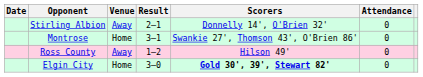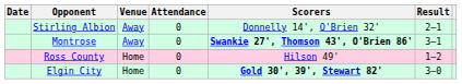 <table class="wikitable sortable" style="text-align:center;">
 <tr>
 <th>Date</th>
 <th>Opponent</th>
 <th>Venue</th>
+<th>Attendance</th>
+<th class=unsortable>Scorers</th>
 <th>Result</th>
-<th class=unsortable>Scorers</th>
-<th>Attendance</th>
 <th></th>
 </tr>
 <tr style="background-color: #d0ffe3;">
 <td></td>
 <td><a href='#'>Stirling Albion</a></td>
 <td><a href='#'>Away</a></td>
+<td>0</td>
+<td><a href='#'>Donnelly</a> 14', <a href='#'>O'Brien</a> 32'</td>
 <td>2–1</td>
-<td><a href='#'>Donnelly</a> 14', <a href='#'>O'Brien</a> 32'</td>
-<td>0</td>
 <td></td>
 </tr>
 <tr style="background-color: #d0ffe3;">
 <td></td>
 <td><a href='#'>Montrose</a></td>
-<td>Home</td>
+<td><a href='#'>Away</a></td>
+<td>0</td>
+<td><strong><a href='#'>Swankie</a> 27', <a href='#'>Thomson</a> 43', O'Brien 86'</strong></td>
 <td>3–1</td>
-<td><a href='#'>Swankie</a> 27', <a href='#'>Thomson</a> 43', O'Brien 86'</td>
-<td>0</td>
 <td></td>
 </tr>
 <tr style="background-color: #ffd0e3;">
 <td></td>
 <td><a href='#'>Ross County</a></td>
-<td><a href='#'>Away</a></td>
+<td>Home</td>
+<td>0</td>
+<td><a href='#'>Hilson</a> 49'</td>
 <td>1–2</td>
-<td><a href='#'>Hilson</a> 49'</td>
-<td>0</td>
 <td></td>
 </tr>
 <tr style="background-color: #d0ffe3;">
 <td></td>
 <td><a href='#'>Elgin City</a></td>
 <td>Home</td>
+<td>0</td>
+<td><strong><a href='#'>Gold</a> 30', 39', <a href='#'>Stewart</a> 82'</strong></td>
 <td>3–0</td>
-<td><strong><a href='#'>Gold</a> 30', 39', <a href='#'>Stewart</a> 82'</strong></td>
-<td>0</td>
 <td></td>
 </tr>
 </table>
